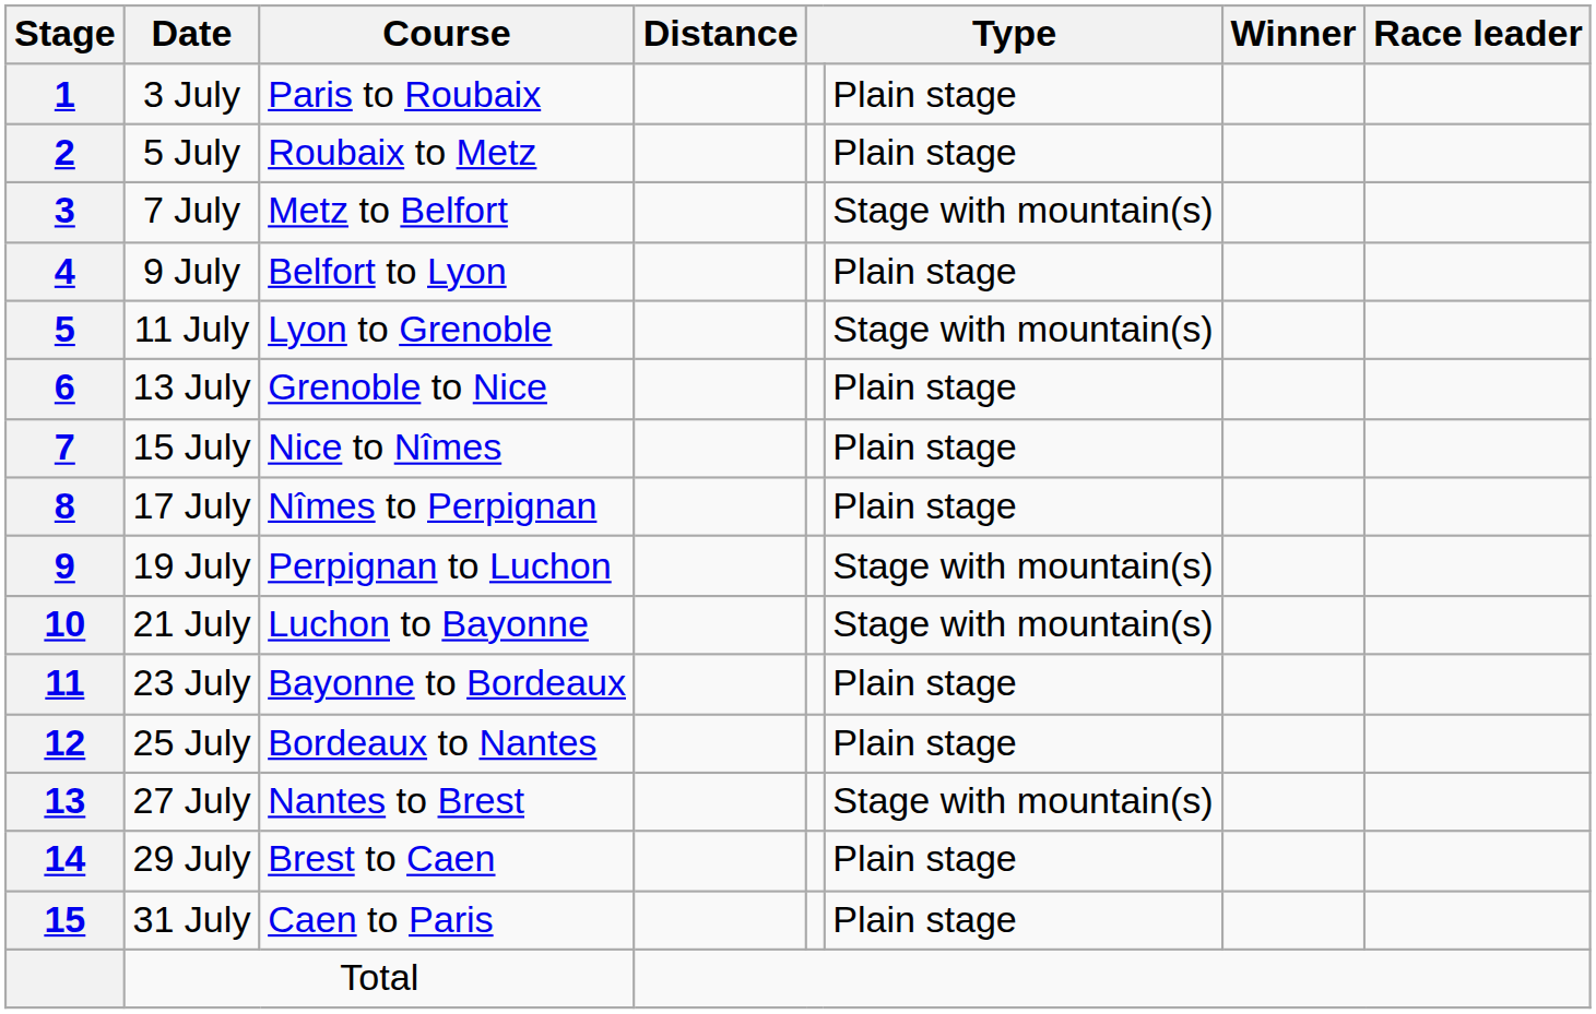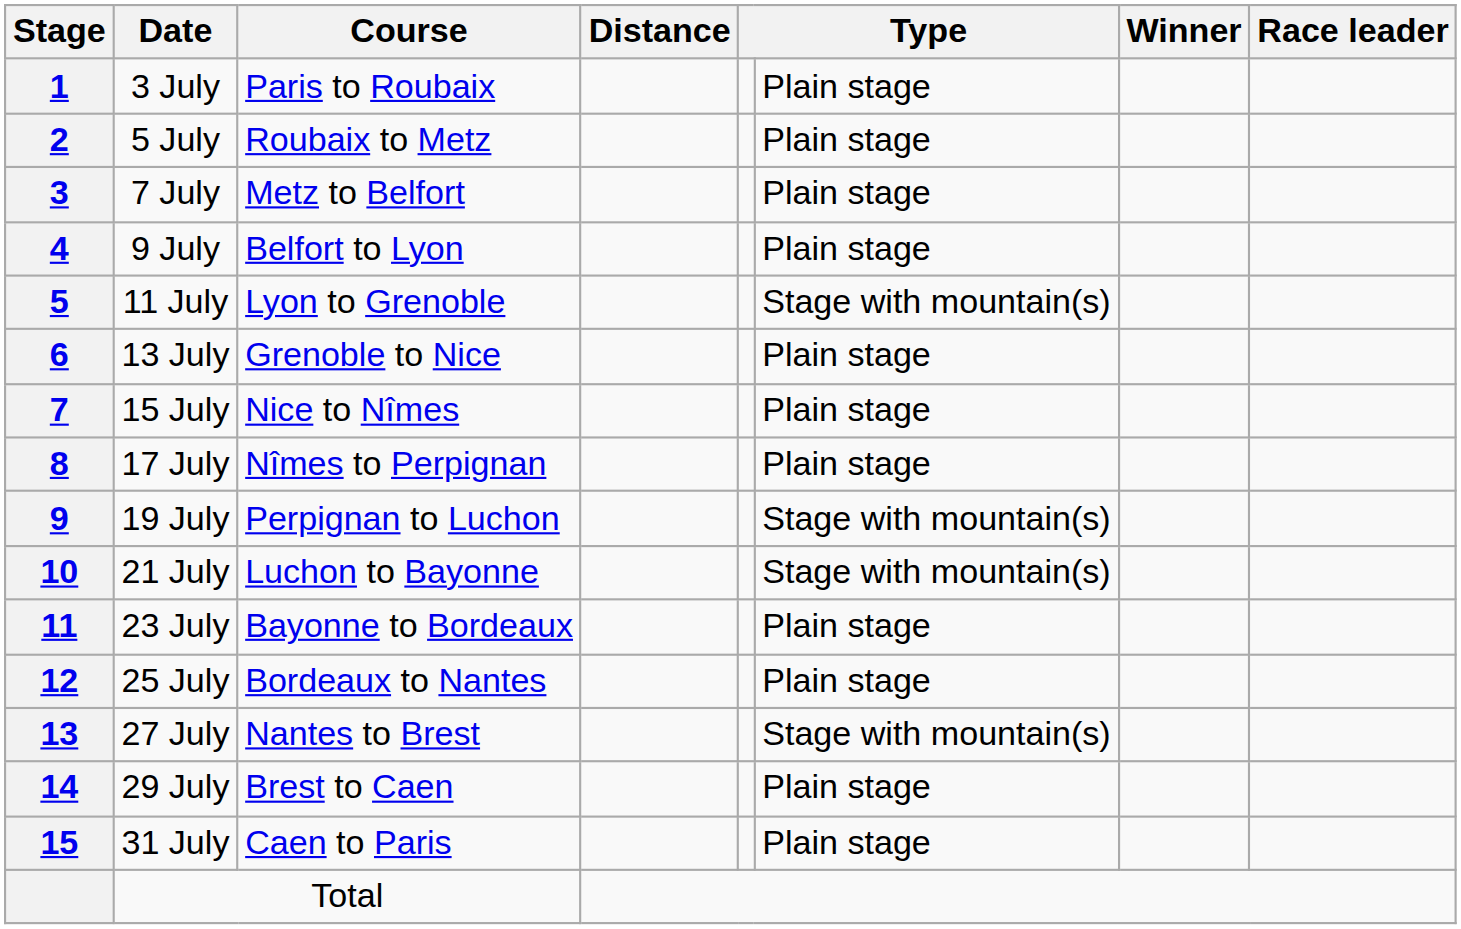 <table class="wikitable">
 <tr>
 <th scope="col">Stage</th>
 <th scope="col">Date</th>
 <th scope="col">Course</th>
 <th scope="col">Distance</th>
 <th scope="col" colspan="2">Type</th>
 <th scope="col">Winner</th>
 <th scope="col">Race leader</th>
 </tr>
 <tr>
 <th scope="row"><a href='#'>1</a></th>
 <td style="text-align:center;">3 July</td>
 <td><a href='#'>Paris</a> to <a href='#'>Roubaix</a></td>
 <td></td>
 <td></td>
 <td>Plain stage</td>
 <td></td>
 <td></td>
 </tr>
 <tr>
 <th scope="row"><a href='#'>2</a></th>
 <td style="text-align:center;">5 July</td>
 <td><a href='#'>Roubaix</a> to <a href='#'>Metz</a></td>
 <td></td>
 <td></td>
 <td>Plain stage</td>
 <td></td>
 <td></td>
 </tr>
 <tr>
 <th scope="row"><a href='#'>3</a></th>
 <td style="text-align:center;">7 July</td>
 <td><a href='#'>Metz</a> to <a href='#'>Belfort</a></td>
 <td></td>
 <td></td>
-<td>Stage with mountain(s)</td>
+<td>Plain stage</td>
 <td></td>
 <td></td>
 </tr>
 <tr>
 <th scope="row"><a href='#'>4</a></th>
 <td style="text-align:center;">9 July</td>
 <td><a href='#'>Belfort</a> to <a href='#'>Lyon</a></td>
 <td></td>
 <td></td>
 <td>Plain stage</td>
 <td></td>
 <td></td>
 </tr>
 <tr>
 <th scope="row"><a href='#'>5</a></th>
 <td style="text-align:center;">11 July</td>
 <td><a href='#'>Lyon</a> to <a href='#'>Grenoble</a></td>
 <td></td>
 <td></td>
 <td>Stage with mountain(s)</td>
 <td></td>
 <td></td>
 </tr>
 <tr>
 <th scope="row"><a href='#'>6</a></th>
 <td style="text-align:center;">13 July</td>
 <td><a href='#'>Grenoble</a> to <a href='#'>Nice</a></td>
 <td></td>
 <td></td>
 <td>Plain stage</td>
 <td></td>
 <td></td>
 </tr>
 <tr>
 <th scope="row"><a href='#'>7</a></th>
 <td style="text-align:center;">15 July</td>
 <td><a href='#'>Nice</a> to <a href='#'>Nîmes</a></td>
 <td></td>
 <td></td>
 <td>Plain stage</td>
 <td></td>
 <td></td>
 </tr>
 <tr>
 <th scope="row"><a href='#'>8</a></th>
 <td style="text-align:center;">17 July</td>
 <td><a href='#'>Nîmes</a> to <a href='#'>Perpignan</a></td>
 <td></td>
 <td></td>
 <td>Plain stage</td>
 <td></td>
 <td></td>
 </tr>
 <tr>
 <th scope="row"><a href='#'>9</a></th>
 <td style="text-align:center;">19 July</td>
 <td><a href='#'>Perpignan</a> to <a href='#'>Luchon</a></td>
 <td></td>
 <td></td>
 <td>Stage with mountain(s)</td>
 <td></td>
 <td></td>
 </tr>
 <tr>
 <th scope="row"><a href='#'>10</a></th>
 <td style="text-align:center;">21 July</td>
 <td><a href='#'>Luchon</a> to <a href='#'>Bayonne</a></td>
 <td></td>
 <td></td>
 <td>Stage with mountain(s)</td>
 <td></td>
 <td></td>
 </tr>
 <tr>
 <th scope="row"><a href='#'>11</a></th>
 <td style="text-align:center;">23 July</td>
 <td><a href='#'>Bayonne</a> to <a href='#'>Bordeaux</a></td>
 <td></td>
 <td></td>
 <td>Plain stage</td>
 <td></td>
 <td></td>
 </tr>
 <tr>
 <th scope="row"><a href='#'>12</a></th>
 <td style="text-align:center;">25 July</td>
 <td><a href='#'>Bordeaux</a> to <a href='#'>Nantes</a></td>
 <td></td>
 <td></td>
 <td>Plain stage</td>
 <td></td>
 <td></td>
 </tr>
 <tr>
 <th scope="row"><a href='#'>13</a></th>
 <td style="text-align:center;">27 July</td>
 <td><a href='#'>Nantes</a> to <a href='#'>Brest</a></td>
 <td></td>
 <td></td>
 <td>Stage with mountain(s)</td>
 <td></td>
 <td></td>
 </tr>
 <tr>
 <th scope="row"><a href='#'>14</a></th>
 <td style="text-align:center;">29 July</td>
 <td><a href='#'>Brest</a> to <a href='#'>Caen</a></td>
 <td></td>
 <td></td>
 <td>Plain stage</td>
 <td></td>
 <td></td>
 </tr>
 <tr>
 <th scope="row"><a href='#'>15</a></th>
 <td style="text-align:center;">31 July</td>
 <td><a href='#'>Caen</a> to <a href='#'>Paris</a></td>
 <td></td>
 <td></td>
 <td>Plain stage</td>
 <td></td>
 <td></td>
 </tr>
 <tr>
 <th scope="row"></th>
 <td colspan="2" style="text-align:center">Total</td>
 <td colspan="5" style="text-align:center"></td>
 </tr>
 </table>
